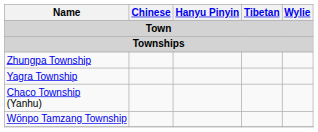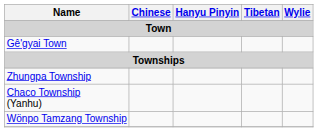 <table class="wikitable"  style="font-size:90%;" align=center>
 <tr>
 <th>Name</th>
 <th><a href='#'>Chinese</a></th>
 <th><a href='#'>Hanyu Pinyin</a></th>
 <th><a href='#'>Tibetan</a></th>
 <th><a href='#'>Wylie</a></th>
 </tr>
 <tr --------->
 <td colspan="5"  style="text-align:center; background:#d3d3d3;"><strong>Town</strong></td>
 </tr>
 <tr --------->
-<td colspan="5"  style="text-align:center; background:#d3d3d3;"><strong>Townships</strong></td>
-</tr>
-<tr --------->
-<td><a href='#'>Zhungpa Township</a></td>
+<td><a href='#'>Gê'gyai Town</a></td>
 <td></td>
 <td></td>
 <td></td>
 <td></td>
 </tr>
-<tr>
-<td><a href='#'>Yagra Township</a></td>
+<tr --------->
+<td colspan="5"  style="text-align:center; background:#d3d3d3;"><strong>Townships</strong></td>
+</tr>
+<tr --------->
+<td><a href='#'>Zhungpa Township</a></td>
 <td></td>
 <td></td>
 <td></td>
 <td></td>
 </tr>
 <tr>
 <td><a href='#'>Chaco Township</a><br>(Yanhu)</td>
 <td></td>
 <td></td>
 <td></td>
 <td></td>
 </tr>
 <tr>
 <td><a href='#'>Wönpo Tamzang Township</a></td>
 <td></td>
 <td></td>
 <td></td>
 <td></td>
 </tr>
 <tr>
 </tr>
 </table>
